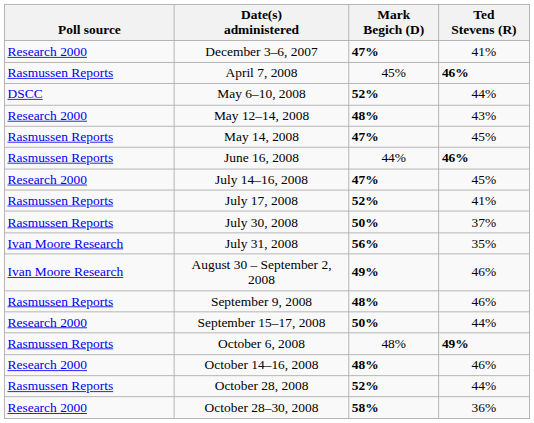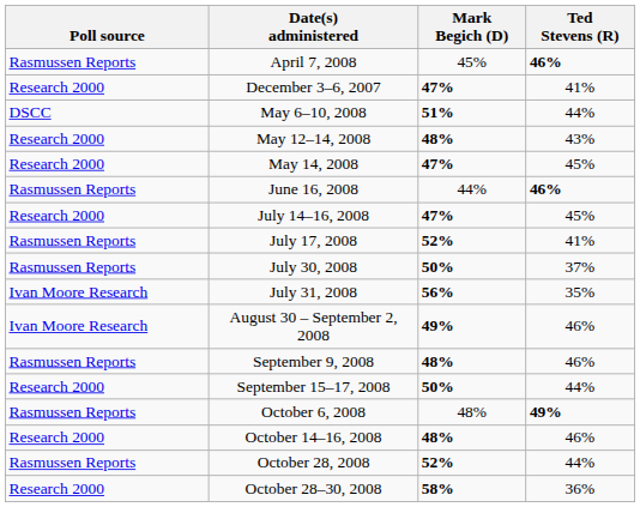 <table class="wikitable">
 <tr valign=bottom>
 <th style="width:195px;">Poll source</th>
 <th style="width:200px;">Date(s)<br>administered</th>
 <th style="width:100px;">Mark<br>Begich (D)</th>
 <th style="width:100px;">Ted<br>Stevens (R)</th>
 </tr>
 <tr>
+<td><a href='#'>Rasmussen Reports</a></td>
+<td align=center>April 7, 2008</td>
+<td align=center>45%</td>
+<td><strong>46%</strong></td>
+</tr>
+<tr>
 <td><a href='#'>Research 2000</a></td>
 <td align=center>December 3–6, 2007</td>
 <td><strong>47%</strong></td>
 <td align=center>41%</td>
 </tr>
 <tr>
-<td><a href='#'>Rasmussen Reports</a></td>
-<td align=center>April 7, 2008</td>
-<td align=center>45%</td>
-<td><strong>46%</strong></td>
-</tr>
-<tr>
 <td><a href='#'>DSCC</a></td>
 <td align=center>May 6–10, 2008</td>
-<td><strong>52%</strong></td>
+<td><strong>51%</strong></td>
 <td align=center>44%</td>
 </tr>
 <tr>
 <td><a href='#'>Research 2000</a></td>
 <td align=center>May 12–14, 2008</td>
 <td><strong>48%</strong></td>
 <td align=center>43%</td>
 </tr>
 <tr>
-<td><a href='#'>Rasmussen Reports</a></td>
+<td><a href='#'>Research 2000</a></td>
 <td align=center>May 14, 2008</td>
 <td><strong>47%</strong></td>
 <td align=center>45%</td>
 </tr>
 <tr>
 <td><a href='#'>Rasmussen Reports</a></td>
 <td align=center>June 16, 2008</td>
 <td align=center>44%</td>
 <td><strong>46%</strong></td>
 </tr>
 <tr>
 <td><a href='#'>Research 2000</a></td>
 <td align=center>July 14–16, 2008</td>
 <td><strong>47%</strong></td>
 <td align=center>45%</td>
 </tr>
 <tr>
 <td><a href='#'>Rasmussen Reports</a></td>
 <td align=center>July 17, 2008</td>
 <td><strong>52%</strong></td>
 <td align=center>41%</td>
 </tr>
 <tr>
 <td><a href='#'>Rasmussen Reports</a></td>
 <td align=center>July 30, 2008</td>
 <td><strong>50%</strong></td>
 <td align=center>37%</td>
 </tr>
 <tr>
 <td><a href='#'>Ivan Moore Research</a></td>
 <td align=center>July 31, 2008</td>
 <td><strong>56%</strong></td>
 <td align=center>35%</td>
 </tr>
 <tr>
 <td><a href='#'>Ivan Moore Research</a></td>
 <td align=center>August 30 – September 2, 2008</td>
 <td><strong>49%</strong></td>
 <td align=center>46%</td>
 </tr>
 <tr>
 <td><a href='#'>Rasmussen Reports</a></td>
 <td align=center>September 9, 2008</td>
 <td><strong>48%</strong></td>
 <td align=center>46%</td>
 </tr>
 <tr>
 <td><a href='#'>Research 2000</a></td>
 <td align=center>September 15–17, 2008</td>
 <td><strong>50%</strong></td>
 <td align=center>44%</td>
 </tr>
 <tr>
 <td><a href='#'>Rasmussen Reports</a></td>
 <td align=center>October 6, 2008</td>
 <td align=center>48%</td>
 <td><strong>49%</strong></td>
 </tr>
 <tr>
 <td><a href='#'>Research 2000</a></td>
 <td align=center>October 14–16, 2008</td>
 <td><strong>48%</strong></td>
 <td align=center>46%</td>
 </tr>
 <tr>
 <td><a href='#'>Rasmussen Reports</a></td>
 <td align=center>October 28, 2008</td>
 <td><strong>52%</strong></td>
 <td align=center>44%</td>
 </tr>
 <tr>
 <td><a href='#'>Research 2000</a></td>
 <td align=center>October 28–30, 2008</td>
 <td><strong>58%</strong></td>
 <td align=center>36%</td>
 </tr>
 </table>
